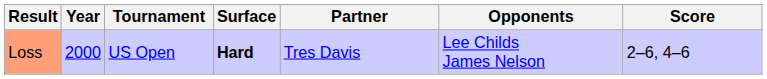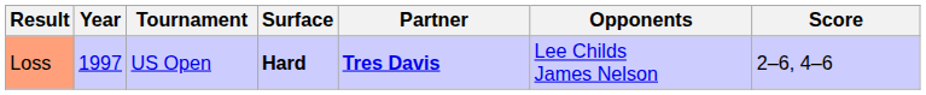 <table class="sortable wikitable">
 <tr>
 <th style="width:40px;">Result</th>
 <th style="width:30px;">Year</th>
 <th style="width:100px;">Tournament</th>
 <th style="width:50px;">Surface</th>
 <th style="width:150px;">Partner</th>
 <th style="width:175px;">Opponents</th>
 <th style="width:130px;" class="unsortable">Score</th>
 </tr>
 <tr style="background:#ccccff;">
 <td style="background:#ffa07a;">Loss</td>
-<td><a href='#'>2000</a></td>
+<td><a href='#'>1997</a></td>
 <td><a href='#'>US Open</a></td>
 <td><strong>Hard</strong></td>
-<td> <a href='#'>Tres Davis</a></td>
+<td><strong> <a href='#'>Tres Davis</a></strong></td>
 <td> <a href='#'>Lee Childs</a> <br>  <a href='#'>James Nelson</a></td>
 <td>2–6, 4–6</td>
 </tr>
 </table>
